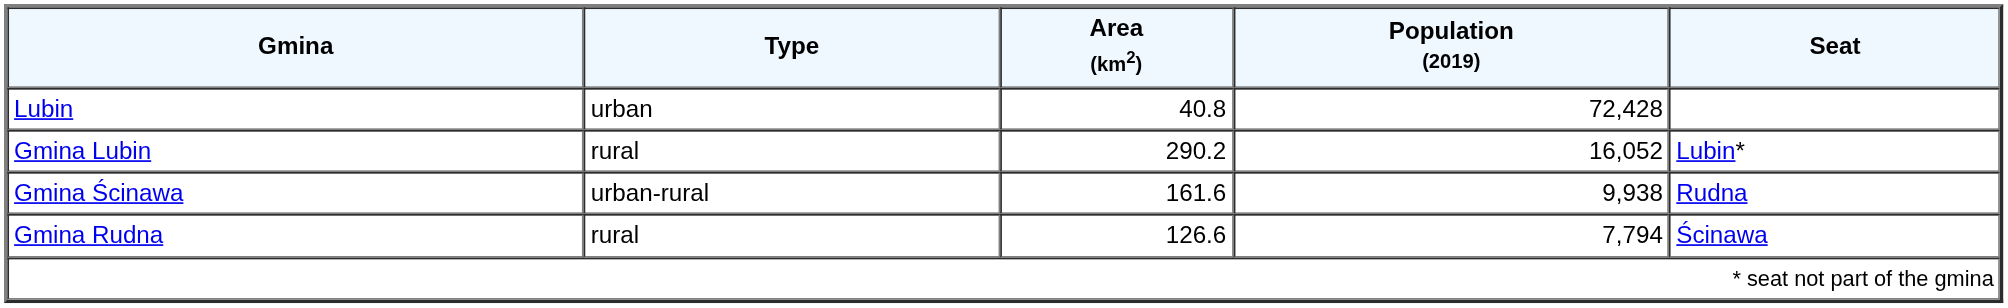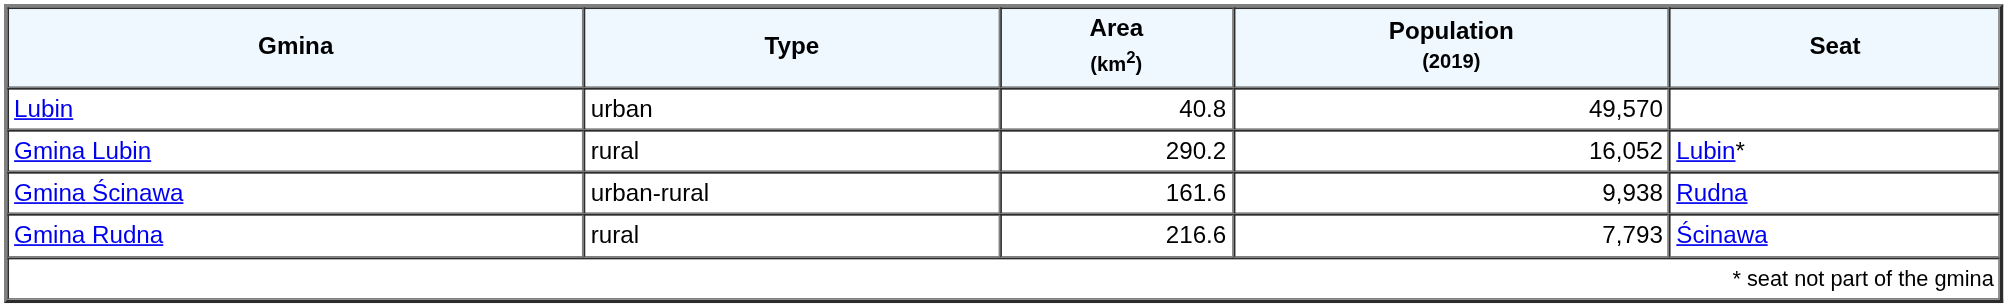 <table width="60%" border="2" cellpadding="3" cellspacing="0" style="font-size:90%;line-height:120%;">
 <tr bgcolor="F0F8FF">
 <td style="text-align:center;"><strong>Gmina</strong></td>
 <td style="text-align:center;"><strong>Type</strong></td>
 <td style="text-align:center;"><strong>Area<br><small>(km<sup>2</sup>)</small></strong></td>
 <td style="text-align:center;"><strong>Population<br><small>(2019)</small></strong></td>
 <td style="text-align:center;"><strong>Seat</strong></td>
 </tr>
 <tr>
 <td><a href='#'>Lubin</a></td>
 <td>urban</td>
 <td style="text-align:right;">40.8</td>
-<td style="text-align:right;">72,428</td>
+<td style="text-align:right;">49,570</td>
 <td> </td>
 </tr>
 <tr>
 <td><a href='#'>Gmina Lubin</a></td>
 <td>rural</td>
 <td style="text-align:right;">290.2</td>
 <td style="text-align:right;">16,052</td>
 <td><a href='#'>Lubin</a>*</td>
 </tr>
 <tr>
 <td><a href='#'>Gmina Ścinawa</a></td>
 <td>urban-rural</td>
 <td style="text-align:right;">161.6</td>
 <td style="text-align:right;">9,938</td>
 <td><a href='#'>Rudna</a></td>
 </tr>
 <tr>
 <td><a href='#'>Gmina Rudna</a></td>
 <td>rural</td>
-<td style="text-align:right;">126.6</td>
-<td style="text-align:right;">7,794</td>
+<td style="text-align:right;">216.6</td>
+<td style="text-align:right;">7,793</td>
 <td><a href='#'>Ścinawa</a></td>
 </tr>
 <tr>
 <td colspan=5 style="text-align:right;font-size:90%">* seat not part of the gmina</td>
 </tr>
 <tr>
 </tr>
 </table>
